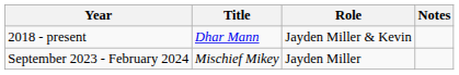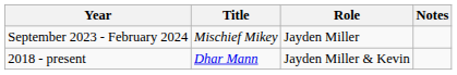 <table class="wikitable sortable">
 <tr>
 <th>Year</th>
 <th>Title</th>
 <th>Role</th>
 <th>Notes</th>
 </tr>
 <tr>
+<td>September 2023 - February 2024</td>
+<td><em>Mischief Mikey</em></td>
+<td>Jayden Miller</td>
+<td></td>
+</tr>
+<tr>
 <td>2018 - present</td>
 <td><em><a href='#'>Dhar Mann</a></em></td>
 <td>Jayden Miller & Kevin</td>
 <td></td>
 </tr>
-<tr>
-<td>September 2023 - February 2024</td>
-<td><em>Mischief Mikey</em></td>
-<td>Jayden Miller</td>
-<td></td>
-</tr>
 </table>
